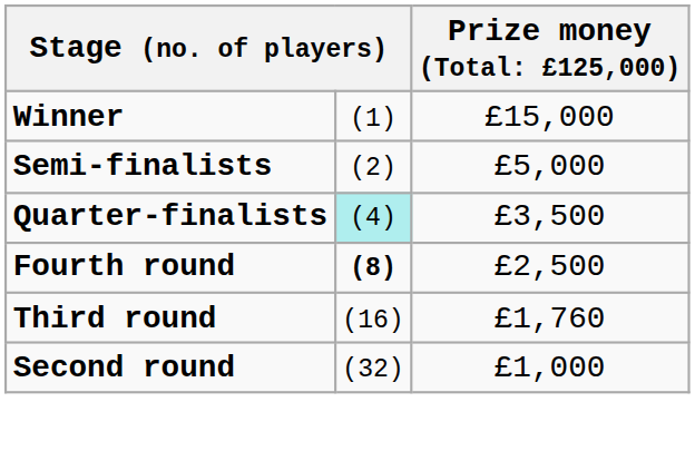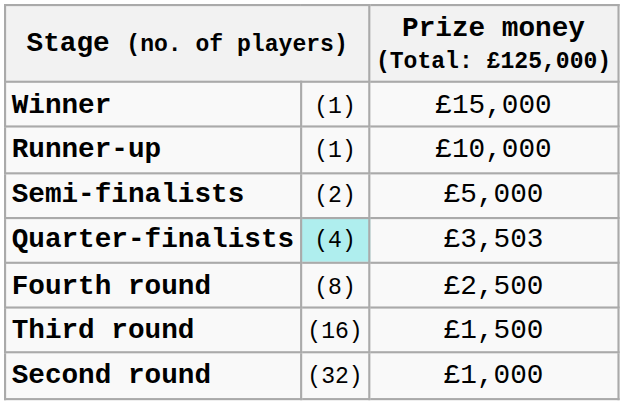 <table class="wikitable">
 <tr>
 <th colspan=2>Stage <small>(no. of players)</small></th>
 <th>Prize money<br><small>(Total: £125,000)</small></th>
 </tr>
 <tr>
 <td><strong>Winner</strong></td>
 <td align=center><small>(1)</small></td>
 <td align=center>£15,000</td>
 </tr>
 <tr>
+<td><strong>Runner-up</strong></td>
+<td align=center><small>(1)</small></td>
+<td align=center>£10,000</td>
+</tr>
+<tr>
 <td><strong>Semi-finalists</strong></td>
 <td align=center><small>(2)</small></td>
 <td align=center>£5,000</td>
 </tr>
 <tr>
 <td><strong>Quarter-finalists</strong></td>
 <td align=center style="background: paleturquoise;"><small>(4)</small></td>
-<td align=center>£3,500</td>
+<td align=center>£3,503</td>
 </tr>
 <tr>
 <td><strong>Fourth round</strong></td>
-<td align=center><strong><small>(8)</small></strong></td>
+<td align=center><small>(8)</small></td>
 <td align=center>£2,500</td>
 </tr>
 <tr>
 <td><strong>Third round</strong></td>
 <td align=center><small>(16)</small></td>
-<td align=center>£1,760</td>
+<td align=center>£1,500</td>
 </tr>
 <tr>
 <td><strong>Second round</strong></td>
 <td align=center><small>(32)</small></td>
 <td align=center>£1,000</td>
 </tr>
 </table>
